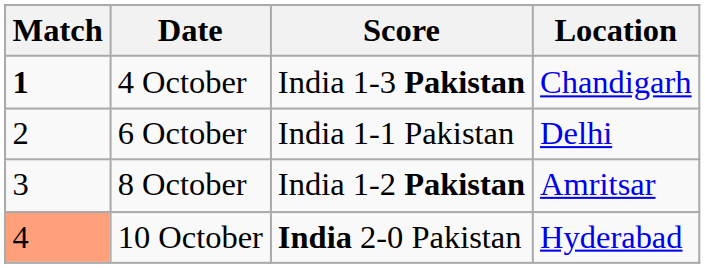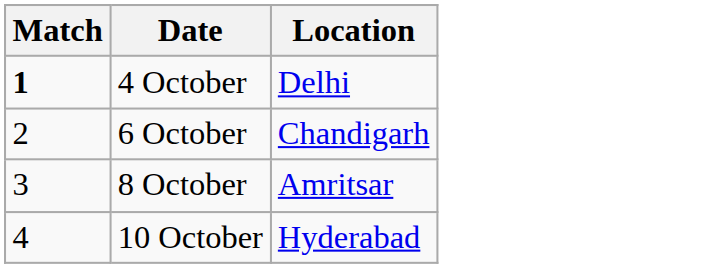 <table class="wikitable">
 <tr>
 <th>Match</th>
 <th>Date</th>
-<th>Score</th>
 <th>Location</th>
 </tr>
 <tr>
 <td><strong>1</strong></td>
 <td>4 October</td>
-<td>India 1-3 <strong>Pakistan</strong></td>
-<td><a href='#'>Chandigarh</a></td>
+<td><a href='#'>Delhi</a></td>
 </tr>
 <tr>
 <td>2</td>
 <td>6 October</td>
-<td>India 1-1 Pakistan</td>
-<td><a href='#'>Delhi</a></td>
+<td><a href='#'>Chandigarh</a></td>
 </tr>
 <tr>
 <td>3</td>
 <td>8 October</td>
-<td>India 1-2 <strong>Pakistan</strong></td>
 <td><a href='#'>Amritsar</a></td>
 </tr>
 <tr>
-<td style="background: lightsalmon;">4</td>
+<td>4</td>
 <td>10 October</td>
-<td><strong>India</strong> 2-0 Pakistan</td>
 <td><a href='#'>Hyderabad</a></td>
 </tr>
 </table>
